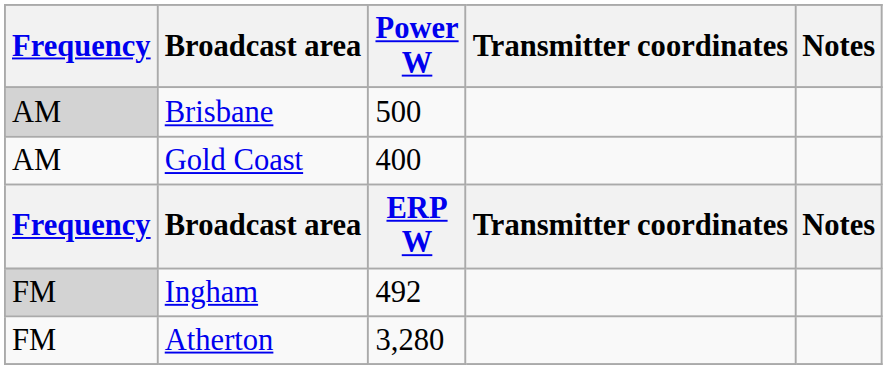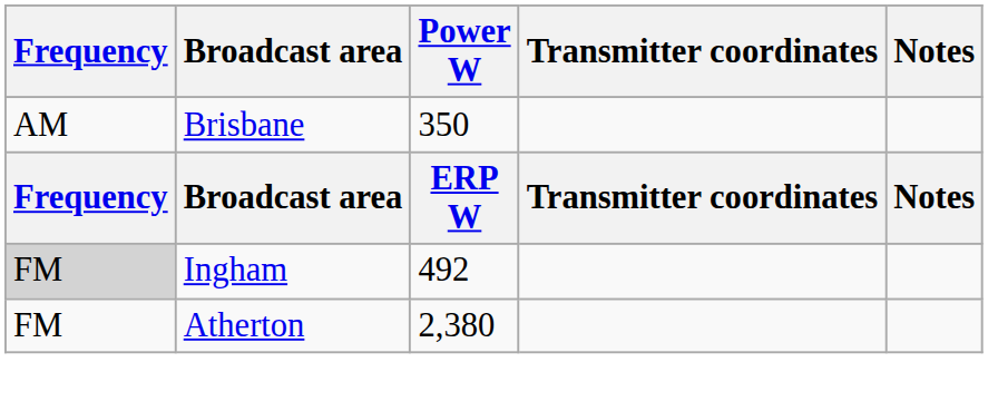 <table class="wikitable">
 <tr>
 <th><a href='#'>Frequency</a></th>
 <th>Broadcast area</th>
 <th><a href='#'>Power</a><br><a href='#'>W</a></th>
 <th>Transmitter coordinates</th>
 <th>Notes</th>
 </tr>
 <tr>
-<td style="background: lightgrey;"> AM</td>
+<td> AM</td>
 <td><a href='#'>Brisbane</a></td>
-<td>500</td>
-<td></td>
-<td></td>
-</tr>
-<tr>
-<td> AM</td>
-<td><a href='#'>Gold Coast</a></td>
-<td>400</td>
+<td>350</td>
 <td></td>
 <td></td>
 </tr>
 <tr>
 <th><a href='#'>Frequency</a></th>
 <th>Broadcast area</th>
 <th><a href='#'>ERP</a><br><a href='#'>W</a></th>
 <th>Transmitter coordinates</th>
 <th>Notes</th>
 </tr>
 <tr>
 <td style="background: lightgrey;"> FM</td>
 <td><a href='#'>Ingham</a></td>
 <td>492</td>
 <td></td>
 <td></td>
 </tr>
 <tr>
 <td> FM</td>
 <td><a href='#'>Atherton</a></td>
-<td>3,280</td>
+<td>2,380</td>
 <td></td>
 <td></td>
 </tr>
 </table>
